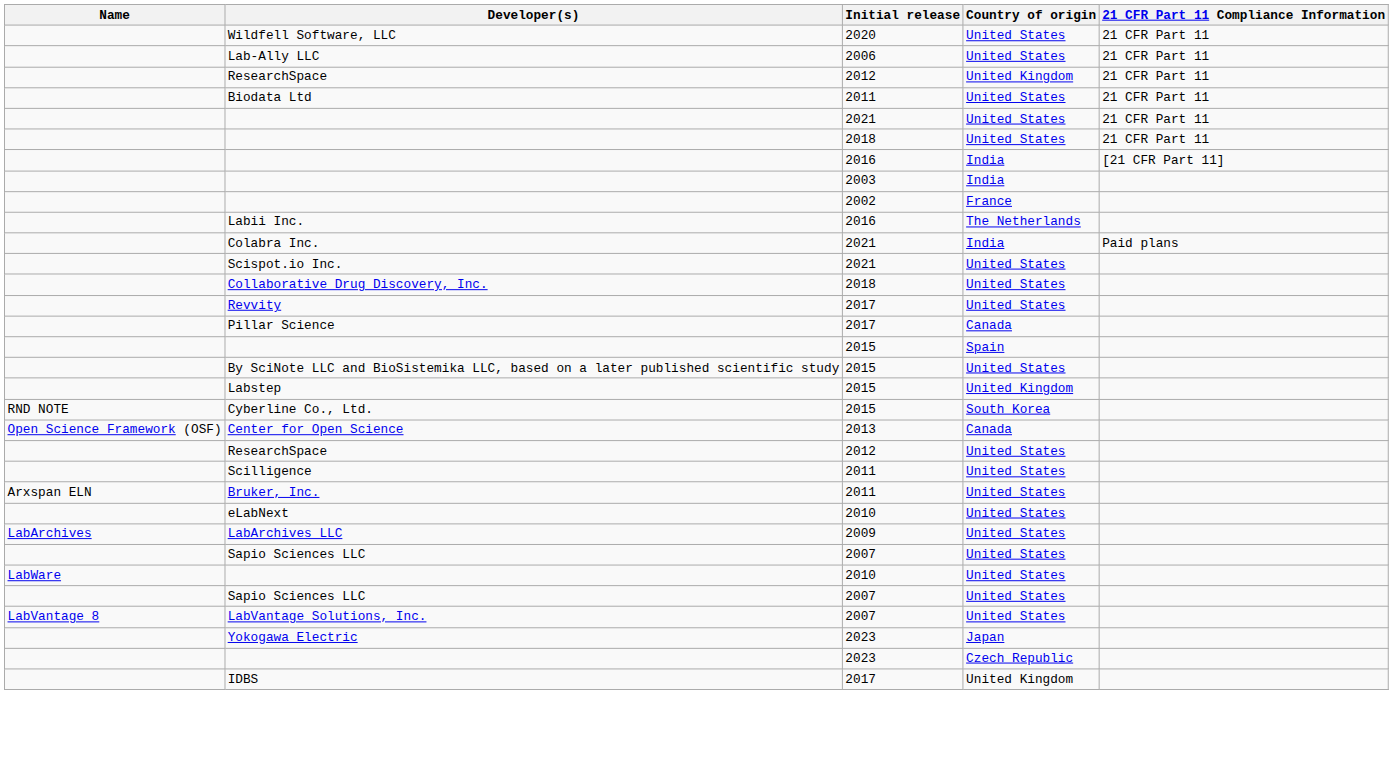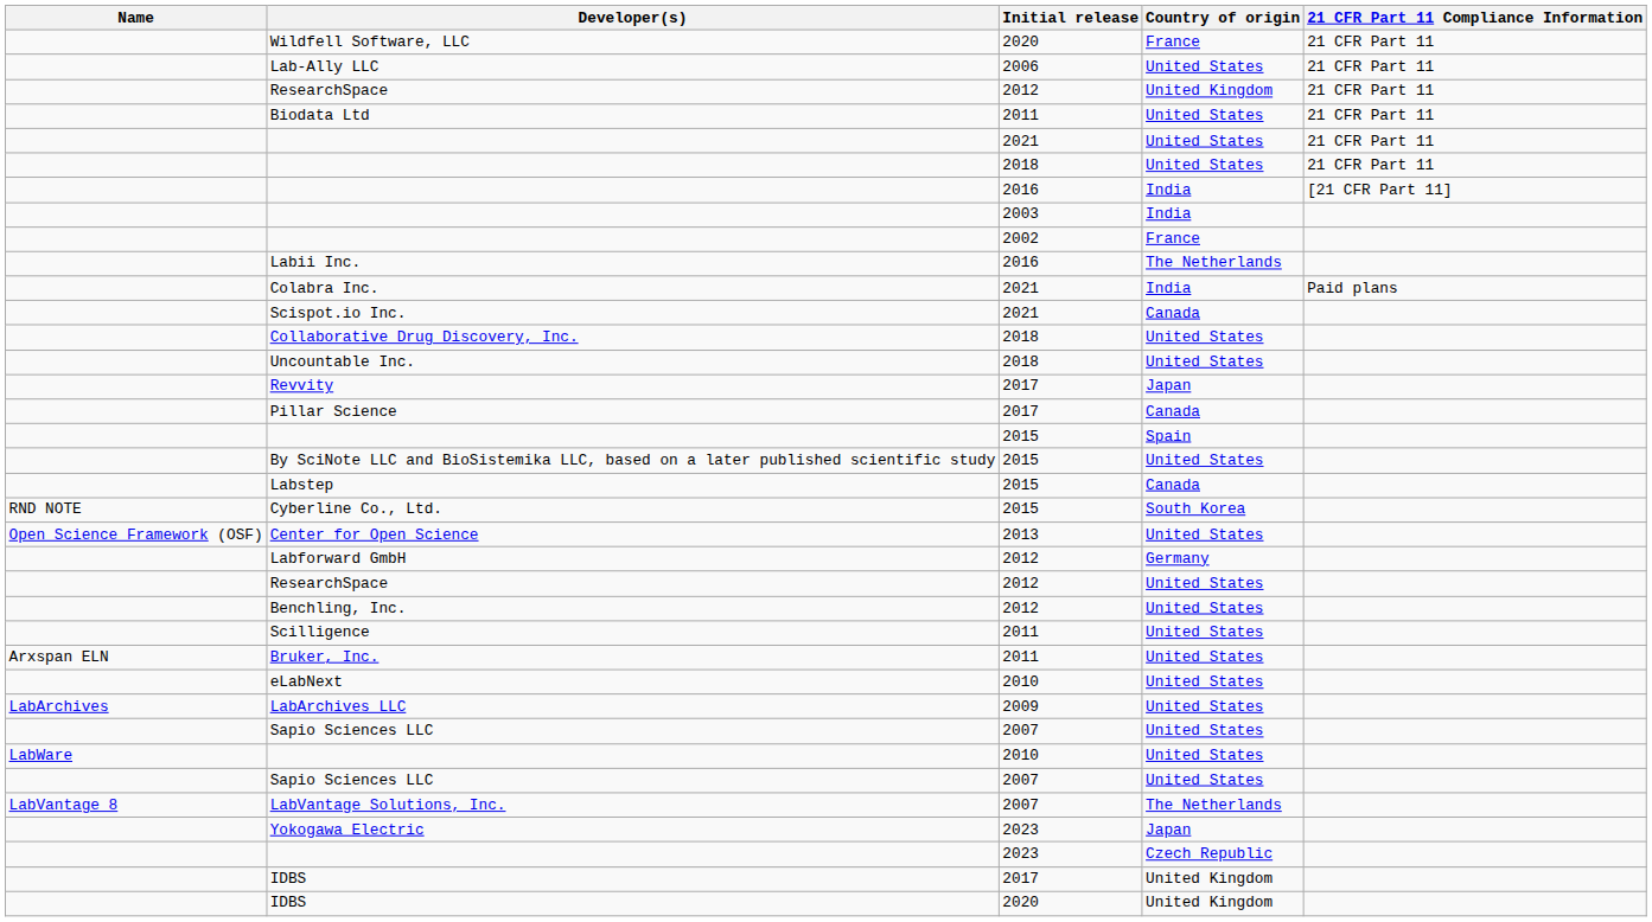 <table class="wikitable sortable">
 <tr>
 <th>Name</th>
 <th>Developer(s)</th>
 <th>Initial release</th>
 <th>Country of origin</th>
 <th><a href='#'>21 CFR Part 11</a> Compliance Information</th>
 </tr>
 <tr>
 <td></td>
 <td>Wildfell Software, LLC</td>
 <td>2020</td>
-<td><a href='#'>United States</a></td>
+<td><a href='#'>France</a></td>
 <td>21 CFR Part 11</td>
 </tr>
 <tr>
 <td></td>
 <td>Lab-Ally LLC</td>
 <td>2006</td>
 <td><a href='#'>United States</a></td>
 <td>21 CFR Part 11</td>
 </tr>
 <tr>
 <td></td>
 <td>ResearchSpace</td>
 <td>2012</td>
 <td><a href='#'>United Kingdom</a></td>
 <td>21 CFR Part 11</td>
 </tr>
 <tr>
 <td></td>
 <td>Biodata Ltd</td>
 <td>2011</td>
 <td><a href='#'>United States</a></td>
 <td>21 CFR Part 11</td>
 </tr>
 <tr>
 <td></td>
 <td></td>
 <td>2021</td>
 <td><a href='#'>United States</a></td>
 <td>21 CFR Part 11</td>
 </tr>
 <tr>
 <td></td>
 <td></td>
 <td>2018</td>
 <td><a href='#'>United States</a></td>
 <td>21 CFR Part 11</td>
 </tr>
 <tr>
 <td></td>
 <td></td>
 <td>2016</td>
 <td><a href='#'>India</a></td>
 <td>[21 CFR Part 11]</td>
 </tr>
 <tr>
 <td></td>
 <td></td>
 <td>2003</td>
 <td><a href='#'>India</a></td>
 <td></td>
 </tr>
 <tr>
 <td></td>
 <td></td>
 <td>2002</td>
 <td><a href='#'>France</a></td>
 <td></td>
 </tr>
 <tr>
 <td></td>
 <td>Labii Inc.</td>
 <td>2016</td>
 <td><a href='#'>The Netherlands</a></td>
 <td></td>
 </tr>
 <tr>
 <td></td>
 <td>Colabra Inc.</td>
 <td>2021</td>
 <td><a href='#'>India</a></td>
 <td>Paid plans</td>
 </tr>
 <tr>
 <td></td>
 <td>Scispot.io Inc.</td>
 <td>2021</td>
-<td><a href='#'>United States</a></td>
+<td><a href='#'>Canada</a></td>
 <td></td>
 </tr>
 <tr>
 <td></td>
 <td><a href='#'>Collaborative Drug Discovery, Inc.</a></td>
 <td>2018</td>
 <td><a href='#'>United States</a></td>
 <td></td>
 </tr>
 <tr>
 <td></td>
+<td>Uncountable Inc.</td>
+<td>2018</td>
+<td><a href='#'>United States</a></td>
+<td></td>
+</tr>
+<tr>
+<td></td>
 <td><a href='#'>Revvity</a></td>
 <td>2017</td>
-<td><a href='#'>United States</a></td>
+<td><a href='#'>Japan</a></td>
 <td></td>
 </tr>
 <tr>
 <td></td>
 <td>Pillar Science</td>
 <td>2017</td>
 <td><a href='#'>Canada</a></td>
 <td></td>
 </tr>
 <tr>
 <td></td>
 <td></td>
 <td>2015</td>
 <td><a href='#'>Spain</a></td>
 <td></td>
 </tr>
 <tr>
 <td></td>
 <td>By SciNote LLC and BioSistemika LLC, based on a later published scientific study</td>
 <td>2015</td>
 <td><a href='#'>United States</a></td>
 <td></td>
 </tr>
 <tr>
 <td></td>
 <td>Labstep</td>
 <td>2015</td>
-<td><a href='#'>United Kingdom</a></td>
+<td><a href='#'>Canada</a></td>
 <td></td>
 </tr>
 <tr>
 <td>RND NOTE</td>
 <td>Cyberline Co., Ltd.</td>
 <td>2015</td>
 <td><a href='#'>South Korea</a></td>
 <td></td>
 </tr>
 <tr>
 <td><a href='#'>Open Science Framework</a> (OSF)</td>
 <td><a href='#'>Center for Open Science</a></td>
 <td>2013</td>
-<td><a href='#'>Canada</a></td>
+<td><a href='#'>United States</a></td>
+<td></td>
+</tr>
+<tr>
+<td></td>
+<td>Labforward GmbH</td>
+<td>2012</td>
+<td><a href='#'>Germany</a></td>
 <td></td>
 </tr>
 <tr>
 <td></td>
 <td>ResearchSpace</td>
+<td>2012</td>
+<td><a href='#'>United States</a></td>
+<td></td>
+</tr>
+<tr>
+<td></td>
+<td>Benchling, Inc.</td>
 <td>2012</td>
 <td><a href='#'>United States</a></td>
 <td></td>
 </tr>
 <tr>
 <td></td>
 <td>Scilligence</td>
 <td>2011</td>
 <td><a href='#'>United States</a></td>
 <td></td>
 </tr>
 <tr>
 <td>Arxspan ELN</td>
 <td><a href='#'>Bruker, Inc.</a></td>
 <td>2011</td>
 <td><a href='#'>United States</a></td>
 <td></td>
 </tr>
 <tr>
 <td></td>
 <td>eLabNext</td>
 <td>2010</td>
 <td><a href='#'>United States</a></td>
 <td></td>
 </tr>
 <tr>
 <td><a href='#'>LabArchives</a></td>
 <td><a href='#'>LabArchives LLC</a></td>
 <td>2009</td>
 <td><a href='#'>United States</a></td>
 <td></td>
 </tr>
 <tr>
 <td></td>
 <td>Sapio Sciences LLC</td>
 <td>2007</td>
 <td><a href='#'>United States</a></td>
 <td></td>
 </tr>
 <tr>
 <td><a href='#'>LabWare</a></td>
 <td></td>
 <td>2010</td>
 <td><a href='#'>United States</a></td>
 <td></td>
 </tr>
 <tr>
 <td></td>
 <td>Sapio Sciences LLC</td>
 <td>2007</td>
 <td><a href='#'>United States</a></td>
 </tr>
 <tr>
 <td><a href='#'>LabVantage 8</a></td>
 <td><a href='#'>LabVantage Solutions, Inc.</a></td>
 <td>2007</td>
-<td><a href='#'>United States</a></td>
+<td><a href='#'>The Netherlands</a></td>
 <td></td>
 </tr>
 <tr>
 <td></td>
 <td><a href='#'>Yokogawa Electric</a></td>
 <td>2023</td>
 <td><a href='#'>Japan</a></td>
 </tr>
 <tr>
 <td></td>
 <td></td>
 <td>2023</td>
 <td><a href='#'>Czech Republic</a></td>
 <td></td>
 </tr>
 <tr>
 <td></td>
 <td>IDBS</td>
 <td>2017</td>
 <td>United Kingdom</td>
 <td></td>
 </tr>
+<tr>
+<td></td>
+<td>IDBS</td>
+<td>2020</td>
+<td>United Kingdom</td>
+<td></td>
+</tr>
 </table>
